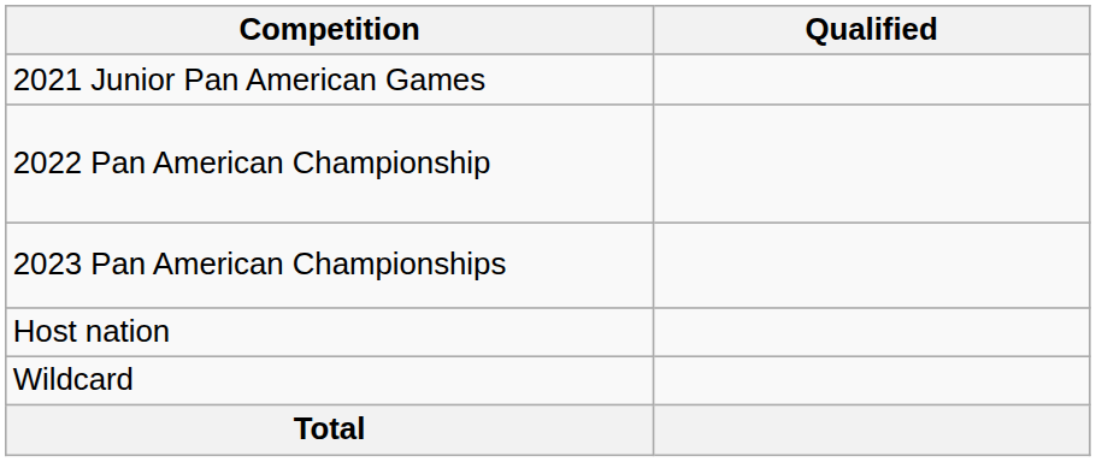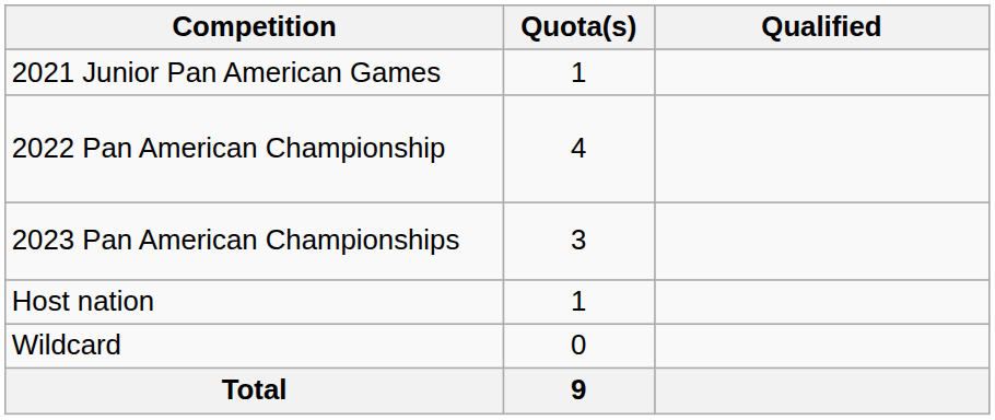 <table class = "wikitable" width=560>
 <tr>
 <th width=300>Competition</th>
+<th width=80>Quota(s)</th>
 <th width=200>Qualified</th>
 </tr>
 <tr>
 <td>2021 Junior Pan American Games</td>
+<td align="center">1</td>
 <td></td>
 </tr>
 <tr>
 <td>2022 Pan American Championship</td>
+<td align="center">4</td>
 <td><br><br><br></td>
 </tr>
 <tr>
 <td>2023 Pan American Championships</td>
+<td align="center">3</td>
 <td><br><br></td>
 </tr>
 <tr>
 <td>Host nation</td>
+<td align="center">1</td>
 <td></td>
 </tr>
 <tr>
 <td>Wildcard</td>
+<td align="center">0</td>
 <td></td>
 </tr>
 <tr>
 <th>Total</th>
+<th>9</th>
 <th></th>
 </tr>
 </table>
